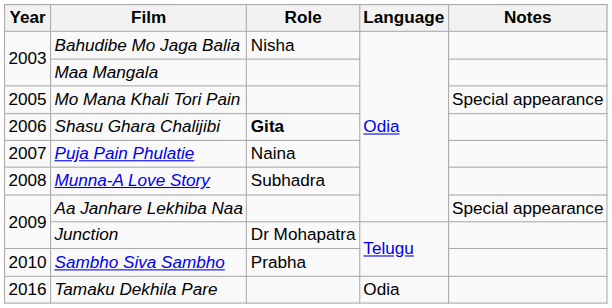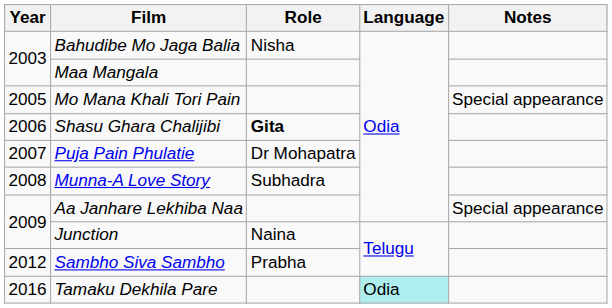 <table class="wikitable" border="1">
 <tr style="background:#CCC; text-align:center;">
 <th>Year</th>
 <th>Film</th>
 <th>Role</th>
 <th>Language</th>
 <th>Notes</th>
 </tr>
 <tr>
 <td rowspan="2">2003</td>
 <td><em>Bahudibe Mo Jaga Balia</em></td>
 <td>Nisha</td>
 <td rowspan="7"><a href='#'>Odia</a></td>
 <td></td>
 </tr>
 <tr>
 <td><em>Maa Mangala</em></td>
 <td></td>
 <td></td>
 </tr>
 <tr>
 <td>2005</td>
 <td><em>Mo Mana Khali Tori Pain</em></td>
 <td></td>
 <td>Special appearance</td>
 </tr>
 <tr>
 <td>2006</td>
 <td><em>Shasu Ghara Chalijibi</em></td>
 <td><strong>Gita</strong></td>
 <td></td>
 </tr>
 <tr>
 <td>2007</td>
 <td><em><a href='#'>Puja Pain Phulatie</a></em></td>
-<td>Naina</td>
+<td>Dr Mohapatra</td>
 <td></td>
 </tr>
 <tr>
 <td>2008</td>
 <td><em><a href='#'>Munna-A Love Story</a></em></td>
 <td>Subhadra</td>
 <td></td>
 </tr>
 <tr>
 <td rowspan="2">2009</td>
 <td><em>Aa Janhare Lekhiba Naa</em></td>
 <td></td>
 <td>Special appearance</td>
 </tr>
 <tr>
 <td><em>Junction</em></td>
-<td>Dr Mohapatra</td>
+<td>Naina</td>
 <td rowspan="2"><a href='#'>Telugu</a></td>
 <td></td>
 </tr>
 <tr>
-<td>2010</td>
+<td>2012</td>
 <td><em><a href='#'>Sambho Siva Sambho</a></em></td>
 <td>Prabha</td>
 <td></td>
 </tr>
 <tr>
 <td>2016</td>
 <td><em>Tamaku Dekhila Pare</em></td>
 <td></td>
-<td>Odia</td>
+<td style="background: paleturquoise;">Odia</td>
 <td></td>
 </tr>
 </table>
